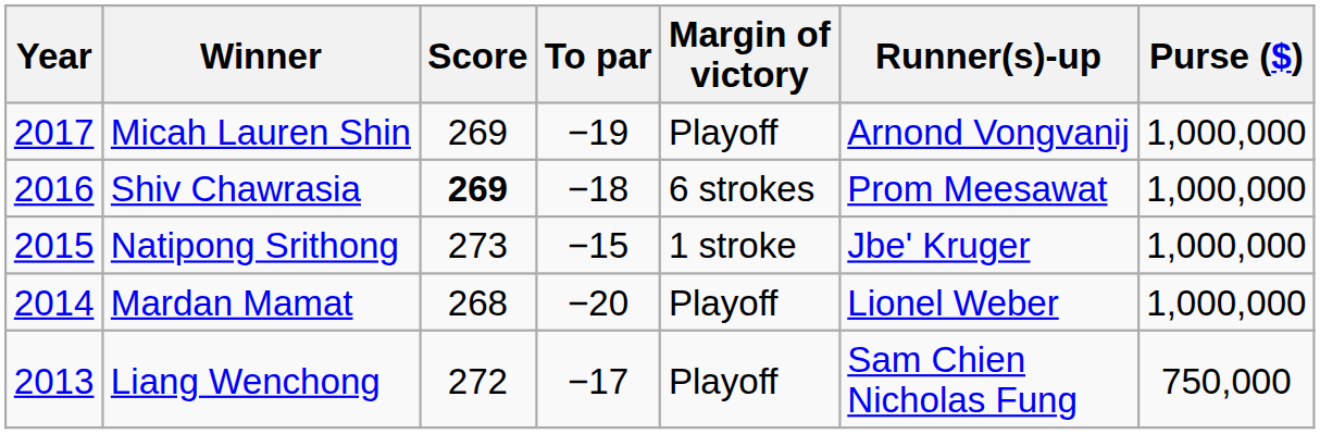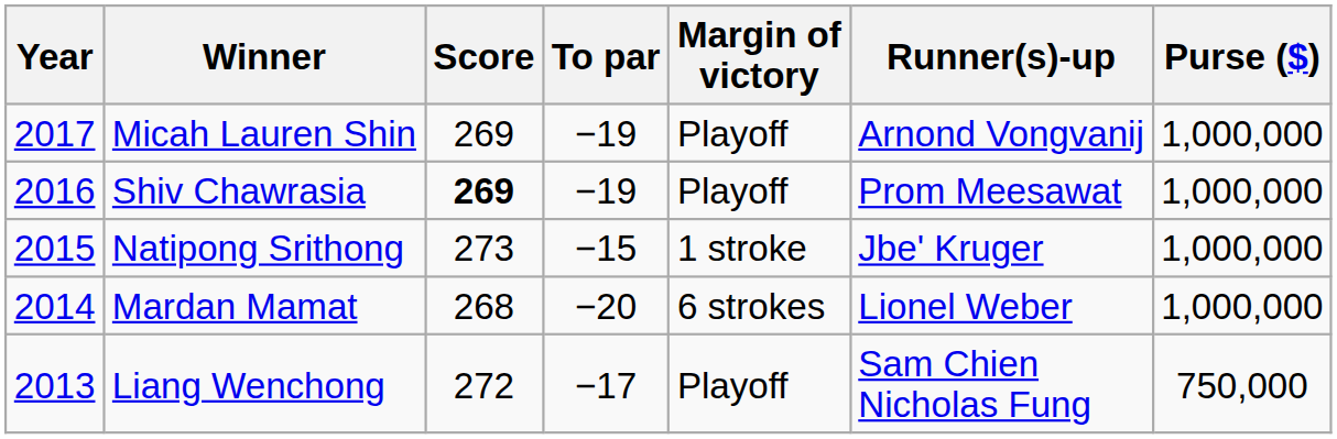 <table class="wikitable" style="font-size:95%">
 <tr>
 <th>Year</th>
 <th>Winner</th>
 <th>Score</th>
 <th>To par</th>
 <th>Margin of<br>victory</th>
 <th>Runner(s)-up</th>
 <th>Purse (<a href='#'>$</a>)</th>
 </tr>
 <tr>
 <td><a href='#'>2017</a></td>
 <td> <a href='#'>Micah Lauren Shin</a></td>
 <td align=center>269</td>
 <td align=center>−19</td>
 <td>Playoff</td>
 <td> <a href='#'>Arnond Vongvanij</a></td>
 <td align=center>1,000,000</td>
 </tr>
 <tr>
 <td><a href='#'>2016</a></td>
 <td> <a href='#'>Shiv Chawrasia</a></td>
 <td align=center><strong>269</strong></td>
-<td align=center>−18</td>
-<td>6 strokes</td>
+<td align=center>−19</td>
+<td>Playoff</td>
 <td> <a href='#'>Prom Meesawat</a></td>
 <td align=center>1,000,000</td>
 </tr>
 <tr>
 <td><a href='#'>2015</a></td>
 <td> <a href='#'>Natipong Srithong</a></td>
 <td align=center>273</td>
 <td align=center>−15</td>
 <td>1 stroke</td>
 <td> <a href='#'>Jbe' Kruger</a></td>
 <td align=center>1,000,000</td>
 </tr>
 <tr>
 <td><a href='#'>2014</a></td>
 <td> <a href='#'>Mardan Mamat</a></td>
 <td align=center>268</td>
 <td align=center>−20</td>
-<td>Playoff</td>
+<td>6 strokes</td>
 <td> <a href='#'>Lionel Weber</a></td>
 <td align=center>1,000,000</td>
 </tr>
 <tr>
 <td><a href='#'>2013</a></td>
 <td> <a href='#'>Liang Wenchong</a></td>
 <td align=center>272</td>
 <td align=center>−17</td>
 <td>Playoff</td>
 <td> <a href='#'>Sam Chien</a><br> <a href='#'>Nicholas Fung</a></td>
 <td align=center>750,000</td>
 </tr>
 </table>
